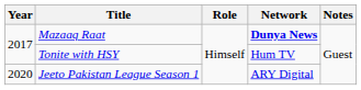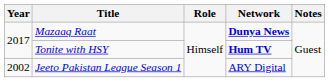 <table class="wikitable sortable plainrowheaders">
 <tr style="text-align:center;">
 <th scope="col">Year</th>
 <th scope="col">Title</th>
 <th scope="col">Role</th>
 <th scope="col">Network</th>
 <th scope="col">Notes</th>
 </tr>
 <tr>
 <td rowspan="2">2017</td>
 <td><em><a href='#'>Mazaaq Raat</a></em></td>
 <td rowspan="3">Himself</td>
 <td><strong><a href='#'>Dunya News</a></strong></td>
 <td rowspan="3">Guest</td>
 </tr>
 <tr>
 <td><em><a href='#'>Tonite with HSY</a></em></td>
-<td><a href='#'>Hum TV</a></td>
+<td><strong><a href='#'>Hum TV</a></strong></td>
 </tr>
 <tr>
-<td>2020</td>
+<td>2002</td>
 <td><em><a href='#'>Jeeto Pakistan League Season 1</a></em></td>
 <td><a href='#'>ARY Digital</a></td>
 </tr>
 </table>
